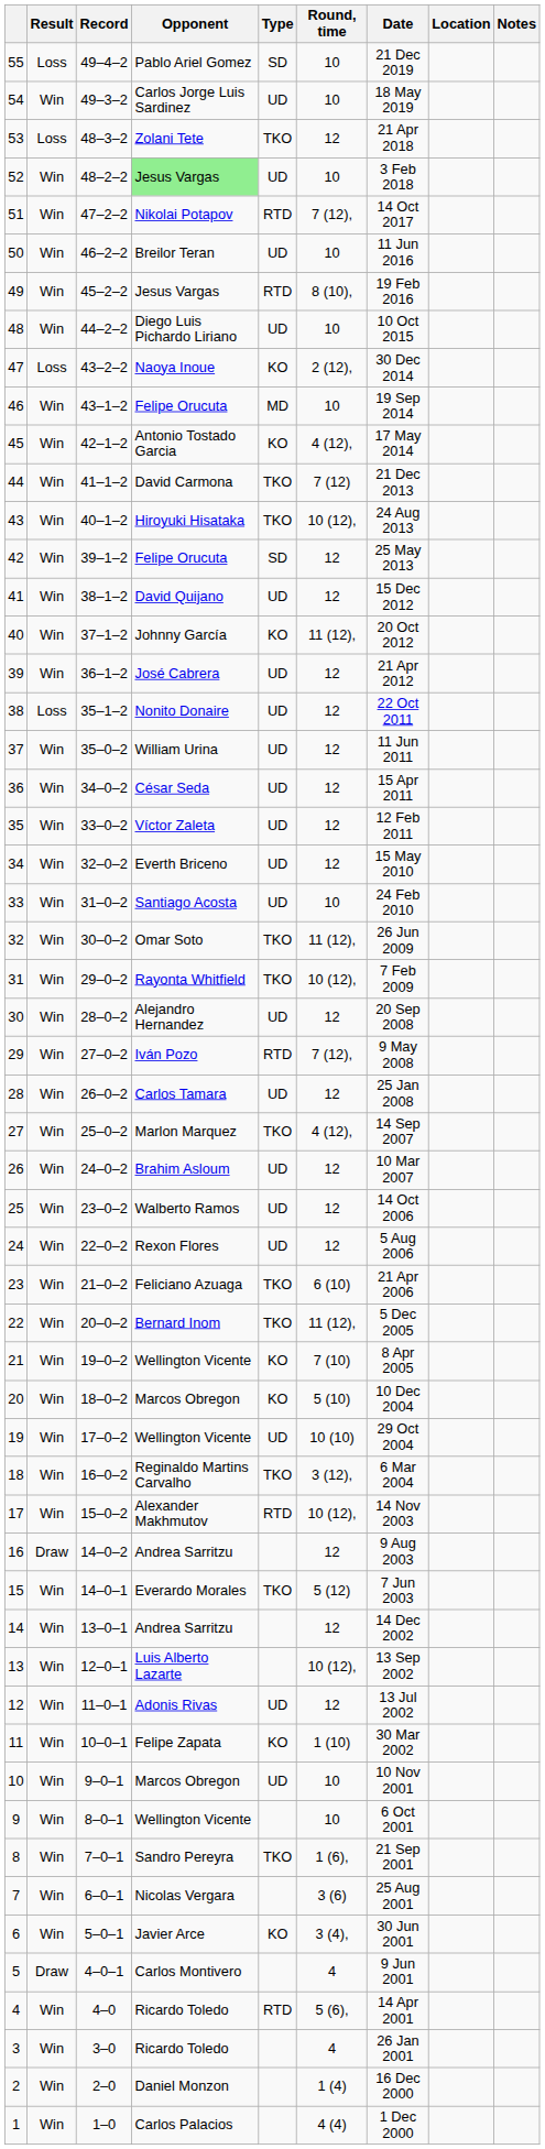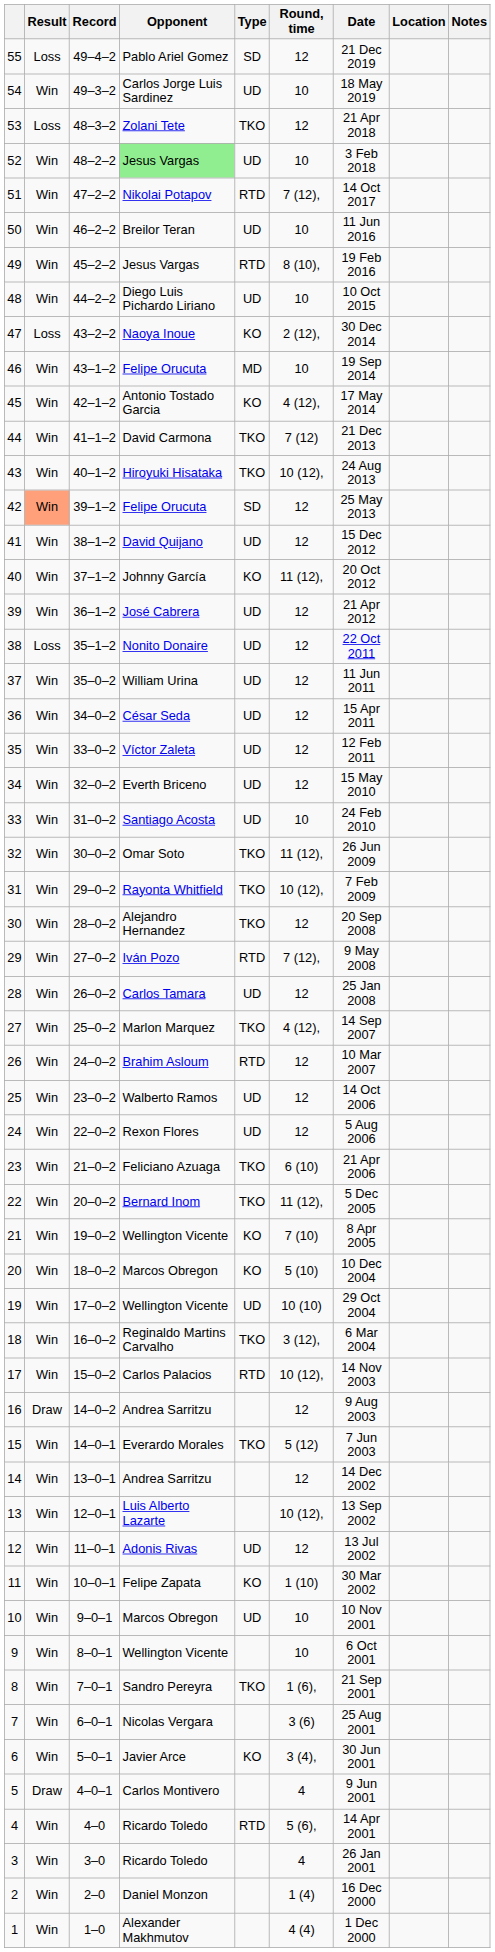 <table class="wikitable" style="text-align:center">
 <tr>
 <th></th>
 <th>Result</th>
 <th>Record</th>
 <th>Opponent</th>
 <th>Type</th>
 <th>Round, time</th>
 <th>Date</th>
 <th>Location</th>
 <th>Notes</th>
 </tr>
 <tr>
 <td>55</td>
 <td>Loss</td>
 <td>49–4–2</td>
 <td style="text-align:left;">Pablo Ariel Gomez</td>
 <td>SD</td>
-<td>10</td>
+<td>12</td>
 <td>21 Dec 2019</td>
 <td style="text-align:left;"></td>
 <td style="text-align:left;"></td>
 </tr>
 <tr>
 <td>54</td>
 <td>Win</td>
 <td>49–3–2</td>
 <td style="text-align:left;">Carlos Jorge Luis Sardinez</td>
 <td>UD</td>
 <td>10</td>
 <td>18 May 2019</td>
 <td style="text-align:left;"></td>
 <td style="text-align:left;"></td>
 </tr>
 <tr>
 <td>53</td>
 <td>Loss</td>
 <td>48–3–2</td>
 <td style="text-align:left;"><a href='#'>Zolani Tete</a></td>
 <td>TKO</td>
 <td>12</td>
 <td>21 Apr 2018</td>
 <td style="text-align:left;"></td>
 <td style="text-align:left;"></td>
 </tr>
 <tr>
 <td>52</td>
 <td>Win</td>
 <td>48–2–2</td>
 <td style="background: lightgreen; text-align:left;">Jesus Vargas</td>
 <td>UD</td>
 <td>10</td>
 <td>3 Feb 2018</td>
 <td style="text-align:left;"></td>
 <td></td>
 </tr>
 <tr>
 <td>51</td>
 <td>Win</td>
 <td>47–2–2</td>
 <td style="text-align:left;"><a href='#'>Nikolai Potapov</a></td>
 <td>RTD</td>
 <td>7 (12), </td>
 <td>14 Oct 2017</td>
 <td style="text-align:left;"></td>
 <td></td>
 </tr>
 <tr>
 <td>50</td>
 <td>Win</td>
 <td>46–2–2</td>
 <td style="text-align:left;">Breilor Teran</td>
 <td>UD</td>
 <td>10</td>
 <td>11 Jun 2016</td>
 <td style="text-align:left;"></td>
 <td style="text-align:left;"></td>
 </tr>
 <tr>
 <td>49</td>
 <td>Win</td>
 <td>45–2–2</td>
 <td style="text-align:left;">Jesus Vargas</td>
 <td>RTD</td>
 <td>8 (10), </td>
 <td>19 Feb 2016</td>
 <td style="text-align:left;"></td>
 <td style="text-align:left;"></td>
 </tr>
 <tr>
 <td>48</td>
 <td>Win</td>
 <td>44–2–2</td>
 <td style="text-align:left;">Diego Luis Pichardo Liriano</td>
 <td>UD</td>
 <td>10</td>
 <td>10 Oct 2015</td>
 <td style="text-align:left;"></td>
 <td style="text-align:left;"></td>
 </tr>
 <tr>
 <td>47</td>
 <td>Loss</td>
 <td>43–2–2</td>
 <td style="text-align:left;"><a href='#'>Naoya Inoue</a></td>
 <td>KO</td>
 <td>2 (12), </td>
 <td>30 Dec 2014</td>
 <td style="text-align:left;"></td>
 <td style="text-align:left;"></td>
 </tr>
 <tr>
 <td>46</td>
 <td>Win</td>
 <td>43–1–2</td>
 <td style="text-align:left;"><a href='#'>Felipe Orucuta</a></td>
 <td>MD</td>
 <td>10</td>
 <td>19 Sep 2014</td>
 <td style="text-align:left;"></td>
 <td style="text-align:left;"></td>
 </tr>
 <tr>
 <td>45</td>
 <td>Win</td>
 <td>42–1–2</td>
 <td style="text-align:left;">Antonio Tostado Garcia</td>
 <td>KO</td>
 <td>4 (12), </td>
 <td>17 May 2014</td>
 <td style="text-align:left;"></td>
 <td style="text-align:left;"></td>
 </tr>
 <tr>
 <td>44</td>
 <td>Win</td>
 <td>41–1–2</td>
 <td style="text-align:left;">David Carmona</td>
 <td>TKO</td>
 <td>7 (12)</td>
 <td>21 Dec 2013</td>
 <td style="text-align:left;"></td>
 <td style="text-align:left;"></td>
 </tr>
 <tr>
 <td>43</td>
 <td>Win</td>
 <td>40–1–2</td>
 <td style="text-align:left;"><a href='#'>Hiroyuki Hisataka</a></td>
 <td>TKO</td>
 <td>10 (12), </td>
 <td>24 Aug 2013</td>
 <td style="text-align:left;"></td>
 <td style="text-align:left;"></td>
 </tr>
 <tr>
 <td>42</td>
-<td>Win</td>
+<td style="background: lightsalmon;">Win</td>
 <td>39–1–2</td>
 <td style="text-align:left;"><a href='#'>Felipe Orucuta</a></td>
 <td>SD</td>
 <td>12</td>
 <td>25 May 2013</td>
 <td style="text-align:left;"></td>
 <td style="text-align:left;"></td>
 </tr>
 <tr>
 <td>41</td>
 <td>Win</td>
 <td>38–1–2</td>
 <td style="text-align:left;"><a href='#'>David Quijano</a></td>
 <td>UD</td>
 <td>12</td>
 <td>15 Dec 2012</td>
 <td style="text-align:left;"></td>
 <td style="text-align:left;"></td>
 </tr>
 <tr>
 <td>40</td>
 <td>Win</td>
 <td>37–1–2</td>
 <td style="text-align:left;">Johnny García</td>
 <td>KO</td>
 <td>11 (12), </td>
 <td>20 Oct 2012</td>
 <td style="text-align:left;"></td>
 <td style="text-align:left;"></td>
 </tr>
 <tr>
 <td>39</td>
 <td>Win</td>
 <td>36–1–2</td>
 <td style="text-align:left;"><a href='#'>José Cabrera</a></td>
 <td>UD</td>
 <td>12</td>
 <td>21 Apr 2012</td>
 <td style="text-align:left;"></td>
 <td style="text-align:left;"></td>
 </tr>
 <tr>
 <td>38</td>
 <td>Loss</td>
 <td>35–1–2</td>
 <td style="text-align:left;"><a href='#'>Nonito Donaire</a></td>
 <td>UD</td>
 <td>12</td>
 <td><a href='#'>22 Oct 2011</a></td>
 <td style="text-align:left;"></td>
 <td style="text-align:left;"></td>
 </tr>
 <tr>
 <td>37</td>
 <td>Win</td>
 <td>35–0–2</td>
 <td style="text-align:left;">William Urina</td>
 <td>UD</td>
 <td>12</td>
 <td>11 Jun 2011</td>
 <td style="text-align:left;"></td>
 <td style="text-align:left;"></td>
 </tr>
 <tr>
 <td>36</td>
 <td>Win</td>
 <td>34–0–2</td>
 <td style="text-align:left;"><a href='#'>César Seda</a></td>
 <td>UD</td>
 <td>12</td>
 <td>15 Apr 2011</td>
 <td style="text-align:left;"></td>
 <td style="text-align:left;"></td>
 </tr>
 <tr>
 <td>35</td>
 <td>Win</td>
 <td>33–0–2</td>
 <td style="text-align:left;"><a href='#'>Víctor Zaleta</a></td>
 <td>UD</td>
 <td>12</td>
 <td>12 Feb 2011</td>
 <td style="text-align:left;"></td>
 <td style="text-align:left;"></td>
 </tr>
 <tr>
 <td>34</td>
 <td>Win</td>
 <td>32–0–2</td>
 <td style="text-align:left;">Everth Briceno</td>
 <td>UD</td>
 <td>12</td>
 <td>15 May 2010</td>
 <td style="text-align:left;"></td>
 <td style="text-align:left;"></td>
 </tr>
 <tr>
 <td>33</td>
 <td>Win</td>
 <td>31–0–2</td>
 <td style="text-align:left;"><a href='#'>Santiago Acosta</a></td>
 <td>UD</td>
 <td>10</td>
 <td>24 Feb 2010</td>
 <td style="text-align:left;"></td>
 <td></td>
 </tr>
 <tr>
 <td>32</td>
 <td>Win</td>
 <td>30–0–2</td>
 <td style="text-align:left;">Omar Soto</td>
 <td>TKO</td>
 <td>11 (12), </td>
 <td>26 Jun 2009</td>
 <td style="text-align:left;"></td>
 <td style="text-align:left;"></td>
 </tr>
 <tr>
 <td>31</td>
 <td>Win</td>
 <td>29–0–2</td>
 <td style="text-align:left;"><a href='#'>Rayonta Whitfield</a></td>
 <td>TKO</td>
 <td>10 (12), </td>
 <td>7 Feb 2009</td>
 <td style="text-align:left;"></td>
 <td style="text-align:left;"></td>
 </tr>
 <tr>
 <td>30</td>
 <td>Win</td>
 <td>28–0–2</td>
 <td style="text-align:left;">Alejandro Hernandez</td>
-<td>UD</td>
+<td>TKO</td>
 <td>12</td>
 <td>20 Sep 2008</td>
 <td style="text-align:left;"></td>
 <td style="text-align:left;"></td>
 </tr>
 <tr>
 <td>29</td>
 <td>Win</td>
 <td>27–0–2</td>
 <td style="text-align:left;"><a href='#'>Iván Pozo</a></td>
 <td>RTD</td>
 <td>7 (12), </td>
 <td>9 May 2008</td>
 <td style="text-align:left;"></td>
 <td style="text-align:left;"></td>
 </tr>
 <tr>
 <td>28</td>
 <td>Win</td>
 <td>26–0–2</td>
 <td style="text-align:left;"><a href='#'>Carlos Tamara</a></td>
 <td>UD</td>
 <td>12</td>
 <td>25 Jan 2008</td>
 <td style="text-align:left;"></td>
 <td style="text-align:left;"></td>
 </tr>
 <tr>
 <td>27</td>
 <td>Win</td>
 <td>25–0–2</td>
 <td style="text-align:left;">Marlon Marquez</td>
 <td>TKO</td>
 <td>4 (12), </td>
 <td>14 Sep 2007</td>
 <td style="text-align:left;"></td>
 <td style="text-align:left;"></td>
 </tr>
 <tr>
 <td>26</td>
 <td>Win</td>
 <td>24–0–2</td>
 <td style="text-align:left;"><a href='#'>Brahim Asloum</a></td>
-<td>UD</td>
+<td>RTD</td>
 <td>12</td>
 <td>10 Mar 2007</td>
 <td style="text-align:left;"></td>
 <td style="text-align:left;"></td>
 </tr>
 <tr>
 <td>25</td>
 <td>Win</td>
 <td>23–0–2</td>
 <td style="text-align:left;">Walberto Ramos</td>
 <td>UD</td>
 <td>12</td>
 <td>14 Oct 2006</td>
 <td style="text-align:left;"></td>
 <td style="text-align:left;"></td>
 </tr>
 <tr>
 <td>24</td>
 <td>Win</td>
 <td>22–0–2</td>
 <td style="text-align:left;">Rexon Flores</td>
 <td>UD</td>
 <td>12</td>
 <td>5 Aug 2006</td>
 <td style="text-align:left;"></td>
 <td style="text-align:left;"></td>
 </tr>
 <tr>
 <td>23</td>
 <td>Win</td>
 <td>21–0–2</td>
 <td style="text-align:left;">Feliciano Azuaga</td>
 <td>TKO</td>
 <td>6 (10)</td>
 <td>21 Apr 2006</td>
 <td style="text-align:left;"></td>
 <td></td>
 </tr>
 <tr>
 <td>22</td>
 <td>Win</td>
 <td>20–0–2</td>
 <td style="text-align:left;"><a href='#'>Bernard Inom</a></td>
 <td>TKO</td>
 <td>11 (12), </td>
 <td>5 Dec 2005</td>
 <td style="text-align:left;"></td>
 <td style="text-align:left;"></td>
 </tr>
 <tr>
 <td>21</td>
 <td>Win</td>
 <td>19–0–2</td>
 <td style="text-align:left;">Wellington Vicente</td>
 <td>KO</td>
 <td>7 (10)</td>
 <td>8 Apr 2005</td>
 <td style="text-align:left;"></td>
 <td></td>
 </tr>
 <tr>
 <td>20</td>
 <td>Win</td>
 <td>18–0–2</td>
 <td style="text-align:left;">Marcos Obregon</td>
 <td>KO</td>
 <td>5 (10)</td>
 <td>10 Dec 2004</td>
 <td style="text-align:left;"></td>
 <td></td>
 </tr>
 <tr>
 <td>19</td>
 <td>Win</td>
 <td>17–0–2</td>
 <td style="text-align:left;">Wellington Vicente</td>
 <td>UD</td>
 <td>10 (10)</td>
 <td>29 Oct 2004</td>
 <td style="text-align:left;"></td>
 <td></td>
 </tr>
 <tr>
 <td>18</td>
 <td>Win</td>
 <td>16–0–2</td>
 <td style="text-align:left;">Reginaldo Martins Carvalho</td>
 <td>TKO</td>
 <td>3 (12), </td>
 <td>6 Mar 2004</td>
 <td style="text-align:left;"></td>
 <td style="text-align:left;"></td>
 </tr>
 <tr>
 <td>17</td>
 <td>Win</td>
 <td>15–0–2</td>
-<td style="text-align:left;">Alexander Makhmutov</td>
+<td style="text-align:left;">Carlos Palacios</td>
 <td>RTD</td>
 <td>10 (12), </td>
 <td>14 Nov 2003</td>
 <td style="text-align:left;"></td>
 <td style="text-align:left;"></td>
 </tr>
 <tr>
 <td>16</td>
 <td>Draw</td>
 <td>14–0–2</td>
 <td style="text-align:left;">Andrea Sarritzu</td>
 <td></td>
 <td>12</td>
 <td>9 Aug 2003</td>
 <td style="text-align:left;"></td>
 <td style="text-align:left;"></td>
 </tr>
 <tr>
 <td>15</td>
 <td>Win</td>
 <td>14–0–1</td>
 <td style="text-align:left;">Everardo Morales</td>
 <td>TKO</td>
 <td>5 (12)</td>
 <td>7 Jun 2003</td>
 <td style="text-align:left;"></td>
 <td style="text-align:left;"></td>
 </tr>
 <tr>
 <td>14</td>
 <td>Win</td>
 <td>13–0–1</td>
 <td style="text-align:left;">Andrea Sarritzu</td>
 <td></td>
 <td>12</td>
 <td>14 Dec 2002</td>
 <td style="text-align:left;"></td>
 <td style="text-align:left;"></td>
 </tr>
 <tr>
 <td>13</td>
 <td>Win</td>
 <td>12–0–1</td>
 <td style="text-align:left;"><a href='#'>Luis Alberto Lazarte</a></td>
 <td></td>
 <td>10 (12), </td>
 <td>13 Sep 2002</td>
 <td style="text-align:left;"></td>
 <td style="text-align:left;"></td>
 </tr>
 <tr>
 <td>12</td>
 <td>Win</td>
 <td>11–0–1</td>
 <td style="text-align:left;"><a href='#'>Adonis Rivas</a></td>
 <td>UD</td>
 <td>12</td>
 <td>13 Jul 2002</td>
 <td style="text-align:left;"></td>
 <td style="text-align:left;"></td>
 </tr>
 <tr>
 <td>11</td>
 <td>Win</td>
 <td>10–0–1</td>
 <td style="text-align:left;">Felipe Zapata</td>
 <td>KO</td>
 <td>1 (10)</td>
 <td>30 Mar 2002</td>
 <td style="text-align:left;"></td>
 <td></td>
 </tr>
 <tr>
 <td>10</td>
 <td>Win</td>
 <td>9–0–1</td>
 <td style="text-align:left;">Marcos Obregon</td>
 <td>UD</td>
 <td>10</td>
 <td>10 Nov 2001</td>
 <td style="text-align:left;"></td>
 <td></td>
 </tr>
 <tr>
 <td>9</td>
 <td>Win</td>
 <td>8–0–1</td>
 <td style="text-align:left;">Wellington Vicente</td>
 <td></td>
 <td>10</td>
 <td>6 Oct 2001</td>
 <td style="text-align:left;"></td>
 <td></td>
 </tr>
 <tr>
 <td>8</td>
 <td>Win</td>
 <td>7–0–1</td>
 <td style="text-align:left;">Sandro Pereyra</td>
 <td>TKO</td>
 <td>1 (6), </td>
 <td>21 Sep 2001</td>
 <td style="text-align:left;"></td>
 <td></td>
 </tr>
 <tr>
 <td>7</td>
 <td>Win</td>
 <td>6–0–1</td>
 <td style="text-align:left;">Nicolas Vergara</td>
 <td></td>
 <td>3 (6)</td>
 <td>25 Aug 2001</td>
 <td style="text-align:left;"></td>
 <td></td>
 </tr>
 <tr>
 <td>6</td>
 <td>Win</td>
 <td>5–0–1</td>
 <td style="text-align:left;">Javier Arce</td>
 <td>KO</td>
 <td>3 (4), </td>
 <td>30 Jun 2001</td>
 <td style="text-align:left;"></td>
 <td></td>
 </tr>
 <tr>
 <td>5</td>
 <td>Draw</td>
 <td>4–0–1</td>
 <td style="text-align:left;">Carlos Montivero</td>
 <td></td>
 <td>4</td>
 <td>9 Jun 2001</td>
 <td style="text-align:left;"></td>
 <td></td>
 </tr>
 <tr>
 <td>4</td>
 <td>Win</td>
 <td>4–0</td>
 <td style="text-align:left;">Ricardo Toledo</td>
 <td>RTD</td>
 <td>5 (6), </td>
 <td>14 Apr 2001</td>
 <td style="text-align:left;"></td>
 <td></td>
 </tr>
 <tr>
 <td>3</td>
 <td>Win</td>
 <td>3–0</td>
 <td style="text-align:left;">Ricardo Toledo</td>
 <td></td>
 <td>4</td>
 <td>26 Jan 2001</td>
 <td style="text-align:left;"></td>
 <td></td>
 </tr>
 <tr>
 <td>2</td>
 <td>Win</td>
 <td>2–0</td>
 <td style="text-align:left;">Daniel Monzon</td>
 <td></td>
 <td>1 (4)</td>
 <td>16 Dec 2000</td>
 <td style="text-align:left;"></td>
 <td></td>
 </tr>
 <tr>
 <td>1</td>
 <td>Win</td>
 <td>1–0</td>
-<td style="text-align:left;">Carlos Palacios</td>
+<td style="text-align:left;">Alexander Makhmutov</td>
 <td></td>
 <td>4 (4)</td>
 <td>1 Dec 2000</td>
 <td style="text-align:left;"></td>
 <td></td>
 </tr>
 </table>
